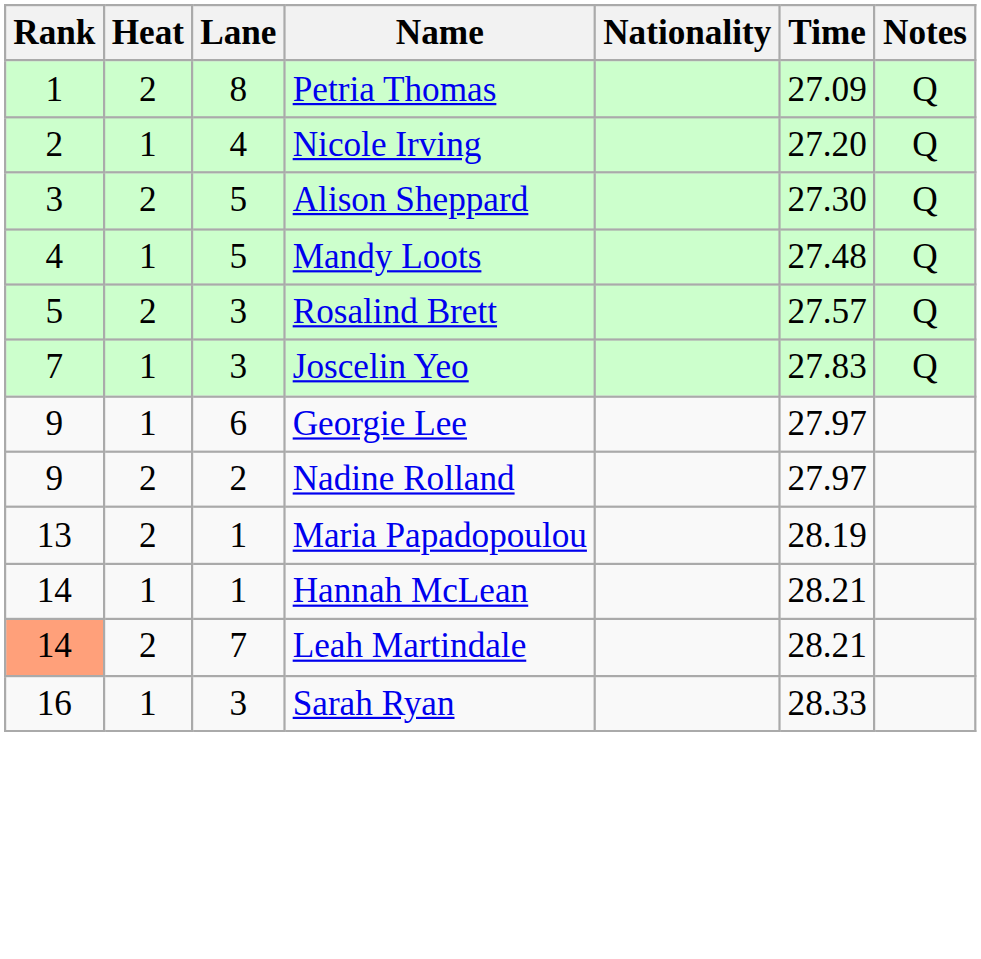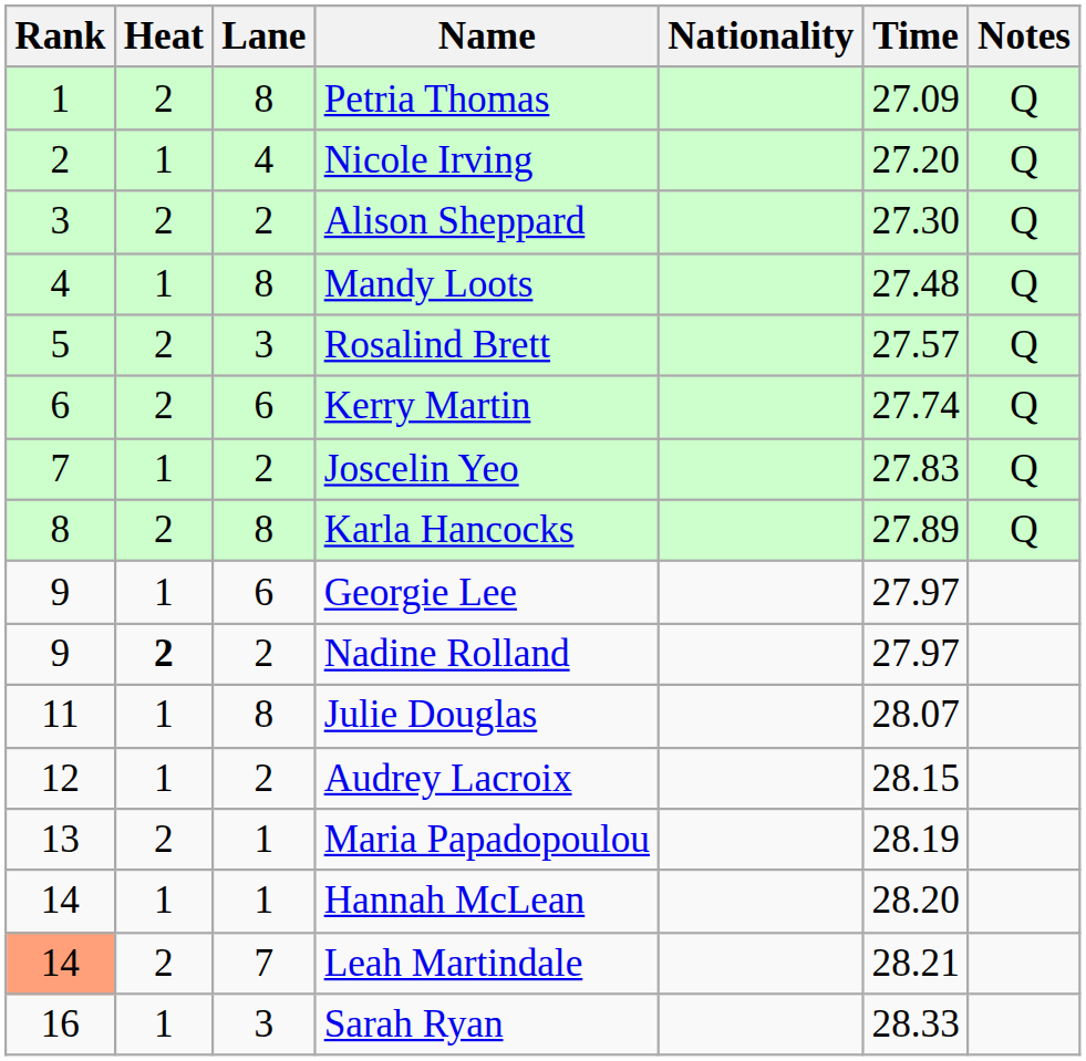 <table class="wikitable sortable" style="text-align:center">
 <tr>
 <th>Rank</th>
 <th>Heat</th>
 <th>Lane</th>
 <th>Name</th>
 <th>Nationality</th>
 <th>Time</th>
 <th>Notes</th>
 </tr>
 <tr bgcolor=ccffcc>
 <td>1</td>
 <td>2</td>
 <td>8</td>
 <td align=left><a href='#'>Petria Thomas</a></td>
 <td align=left></td>
 <td>27.09</td>
 <td>Q</td>
 </tr>
 <tr bgcolor=ccffcc>
 <td>2</td>
 <td>1</td>
 <td>4</td>
 <td align=left><a href='#'>Nicole Irving</a></td>
 <td align=left></td>
 <td>27.20</td>
 <td>Q</td>
 </tr>
 <tr bgcolor=ccffcc>
 <td>3</td>
 <td>2</td>
-<td>5</td>
+<td>2</td>
 <td align=left><a href='#'>Alison Sheppard</a></td>
 <td align=left></td>
 <td>27.30</td>
 <td>Q</td>
 </tr>
 <tr bgcolor=ccffcc>
 <td>4</td>
 <td>1</td>
-<td>5</td>
+<td>8</td>
 <td align=left><a href='#'>Mandy Loots</a></td>
 <td align=left></td>
 <td>27.48</td>
 <td>Q</td>
 </tr>
 <tr bgcolor=ccffcc>
 <td>5</td>
 <td>2</td>
 <td>3</td>
 <td align=left><a href='#'>Rosalind Brett</a></td>
 <td align=left></td>
 <td>27.57</td>
 <td>Q</td>
 </tr>
 <tr bgcolor=ccffcc>
+<td>6</td>
+<td>2</td>
+<td>6</td>
+<td align=left><a href='#'>Kerry Martin</a></td>
+<td align=left></td>
+<td>27.74</td>
+<td>Q</td>
+</tr>
+<tr bgcolor=ccffcc>
 <td>7</td>
 <td>1</td>
-<td>3</td>
+<td>2</td>
 <td align=left><a href='#'>Joscelin Yeo</a></td>
 <td align=left></td>
 <td>27.83</td>
+<td>Q</td>
+</tr>
+<tr bgcolor=ccffcc>
+<td>8</td>
+<td>2</td>
+<td>8</td>
+<td align=left><a href='#'>Karla Hancocks</a></td>
+<td align=left></td>
+<td>27.89</td>
 <td>Q</td>
 </tr>
 <tr>
 <td>9</td>
 <td>1</td>
 <td>6</td>
 <td align=left><a href='#'>Georgie Lee</a></td>
 <td align=left></td>
 <td>27.97</td>
 <td></td>
 </tr>
 <tr>
 <td>9</td>
-<td>2</td>
+<td><strong>2</strong></td>
 <td>2</td>
 <td align=left><a href='#'>Nadine Rolland</a></td>
 <td align=left></td>
 <td>27.97</td>
+<td></td>
+</tr>
+<tr>
+<td>11</td>
+<td>1</td>
+<td>8</td>
+<td align=left><a href='#'>Julie Douglas</a></td>
+<td align=left></td>
+<td>28.07</td>
+<td></td>
+</tr>
+<tr>
+<td>12</td>
+<td>1</td>
+<td>2</td>
+<td align=left><a href='#'>Audrey Lacroix</a></td>
+<td align=left></td>
+<td>28.15</td>
 <td></td>
 </tr>
 <tr>
 <td>13</td>
 <td>2</td>
 <td>1</td>
 <td align=left><a href='#'>Maria Papadopoulou</a></td>
 <td align=left></td>
 <td>28.19</td>
 <td></td>
 </tr>
 <tr>
 <td>14</td>
 <td>1</td>
 <td>1</td>
 <td align=left><a href='#'>Hannah McLean</a></td>
 <td align=left></td>
-<td>28.21</td>
+<td>28.20</td>
 <td></td>
 </tr>
 <tr>
 <td style="background: lightsalmon;">14</td>
 <td>2</td>
 <td>7</td>
 <td align=left><a href='#'>Leah Martindale</a></td>
 <td align=left></td>
 <td>28.21</td>
 <td></td>
 </tr>
 <tr>
 <td>16</td>
 <td>1</td>
 <td>3</td>
 <td align=left><a href='#'>Sarah Ryan</a></td>
 <td align=left></td>
 <td>28.33</td>
 <td></td>
 </tr>
 </table>
